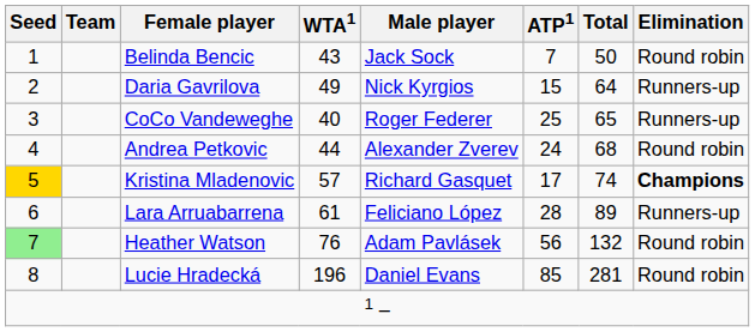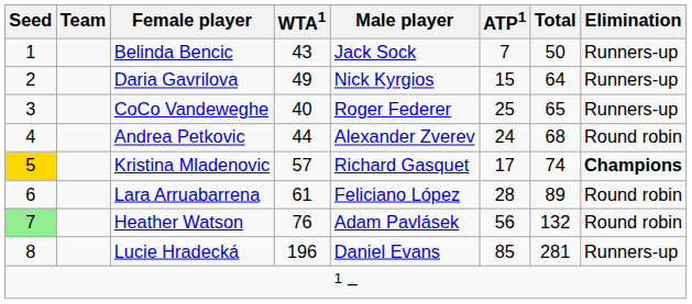 <table class="wikitable">
 <tr>
 <th>Seed</th>
 <th>Team</th>
 <th>Female player</th>
 <th>WTA<sup>1</sup></th>
 <th>Male player</th>
 <th>ATP<sup>1</sup></th>
 <th>Total</th>
 <th>Elimination</th>
 </tr>
 <tr>
 <td align=center>1</td>
 <td></td>
 <td><a href='#'>Belinda Bencic</a></td>
 <td align=center>43</td>
 <td><a href='#'>Jack Sock</a></td>
 <td align=center>7</td>
 <td align=center>50</td>
-<td>Round robin</td>
+<td>Runners-up</td>
 </tr>
 <tr>
 <td align=center>2</td>
 <td></td>
 <td><a href='#'>Daria Gavrilova</a></td>
 <td align=center>49</td>
 <td><a href='#'>Nick Kyrgios</a></td>
 <td align=center>15</td>
 <td align=center>64</td>
 <td>Runners-up</td>
 </tr>
 <tr>
 <td align=center>3</td>
 <td></td>
 <td><a href='#'>CoCo Vandeweghe</a></td>
 <td align=center>40</td>
 <td><a href='#'>Roger Federer</a></td>
 <td align=center>25</td>
 <td align=center>65</td>
 <td>Runners-up</td>
 </tr>
 <tr>
 <td align=center>4</td>
 <td></td>
 <td><a href='#'>Andrea Petkovic</a></td>
 <td align=center>44</td>
 <td><a href='#'>Alexander Zverev</a></td>
 <td align=center>24</td>
 <td align=center>68</td>
 <td>Round robin</td>
 </tr>
 <tr>
 <td align=center style="background: gold;">5</td>
 <td></td>
 <td><a href='#'>Kristina Mladenovic</a></td>
 <td align=center>57</td>
 <td><a href='#'>Richard Gasquet</a></td>
 <td align=center>17</td>
 <td align=center>74</td>
 <td><strong>Champions</strong></td>
 </tr>
 <tr>
 <td align=center>6</td>
 <td></td>
 <td><a href='#'>Lara Arruabarrena</a></td>
 <td align=center>61</td>
 <td><a href='#'>Feliciano López</a></td>
 <td align=center>28</td>
 <td align=center>89</td>
-<td>Runners-up</td>
+<td>Round robin</td>
 </tr>
 <tr>
 <td align=center style="background: lightgreen;">7</td>
 <td></td>
 <td><a href='#'>Heather Watson</a></td>
 <td align=center>76</td>
 <td><a href='#'>Adam Pavlásek</a></td>
 <td align=center>56</td>
 <td align=center>132</td>
 <td>Round robin</td>
 </tr>
 <tr>
 <td align=center>8</td>
 <td></td>
 <td><a href='#'>Lucie Hradecká</a></td>
 <td align=center>196</td>
 <td><a href='#'>Daniel Evans</a></td>
 <td align=center>85</td>
 <td align=center>281</td>
-<td>Round robin</td>
+<td>Runners-up</td>
 </tr>
 <tr>
 <td colspan="8" align="center"><sup>1</sup> – </td>
 </tr>
 </table>
